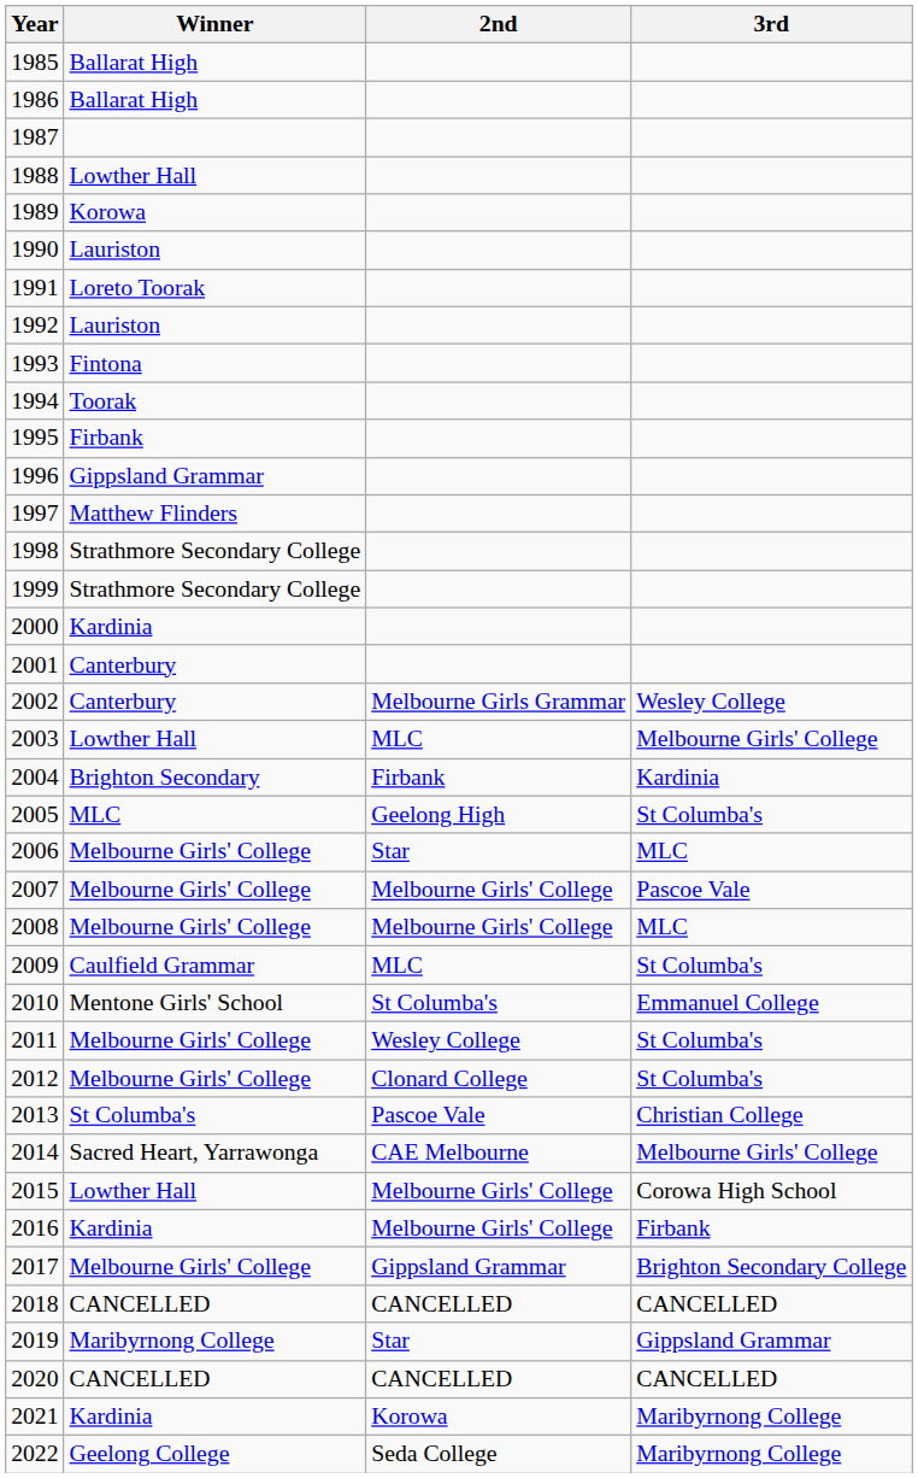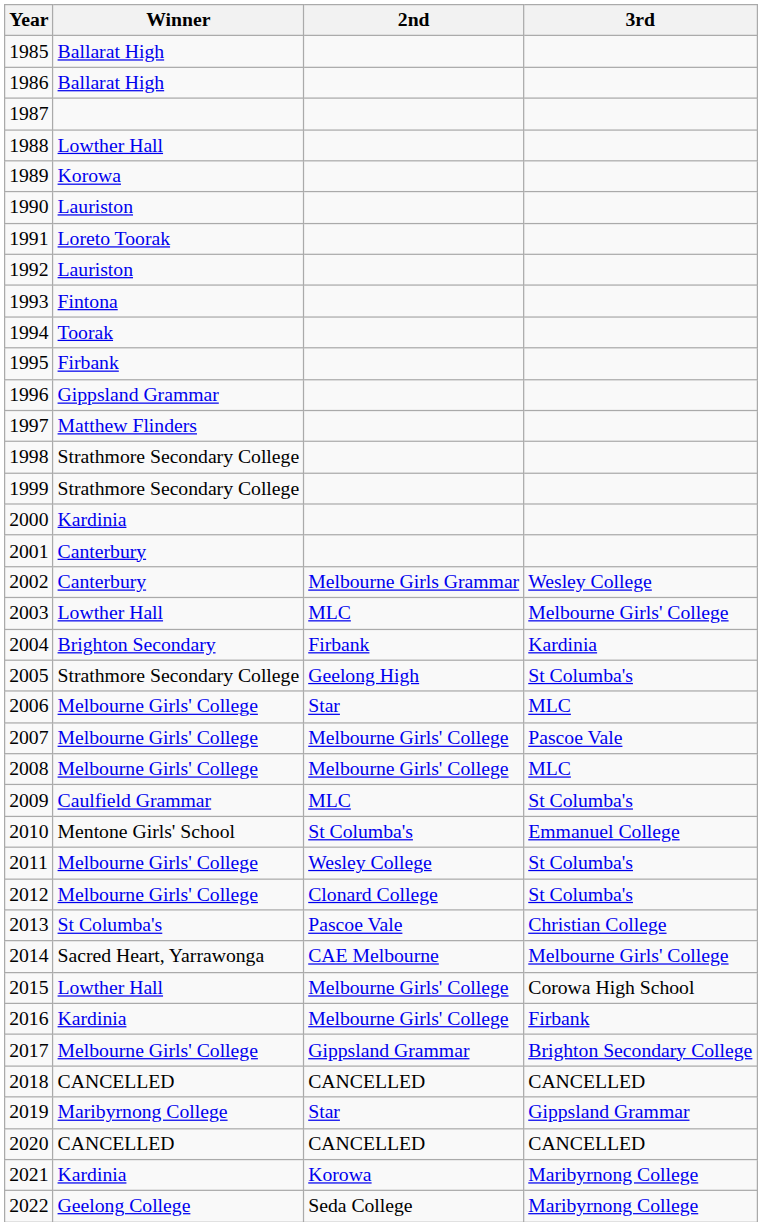 <table class="wikitable">
 <tr>
 <th>Year</th>
 <th>Winner</th>
 <th>2nd</th>
 <th>3rd</th>
 </tr>
 <tr>
 <td>1985</td>
 <td><a href='#'>Ballarat High</a></td>
 <td></td>
 <td></td>
 </tr>
 <tr>
 <td>1986</td>
 <td><a href='#'>Ballarat High</a></td>
 <td></td>
 <td></td>
 </tr>
 <tr>
 <td>1987</td>
 <td></td>
 <td></td>
 <td></td>
 </tr>
 <tr>
 <td>1988</td>
 <td><a href='#'>Lowther Hall</a></td>
 <td></td>
 <td></td>
 </tr>
 <tr>
 <td>1989</td>
 <td><a href='#'>Korowa</a></td>
 <td></td>
 <td></td>
 </tr>
 <tr>
 <td>1990</td>
 <td><a href='#'>Lauriston</a></td>
 <td></td>
 <td></td>
 </tr>
 <tr>
 <td>1991</td>
 <td><a href='#'>Loreto Toorak</a></td>
 <td></td>
 <td></td>
 </tr>
 <tr>
 <td>1992</td>
 <td><a href='#'>Lauriston</a></td>
 <td></td>
 <td></td>
 </tr>
 <tr>
 <td>1993</td>
 <td><a href='#'>Fintona</a></td>
 <td></td>
 <td></td>
 </tr>
 <tr>
 <td>1994</td>
 <td><a href='#'>Toorak</a></td>
 <td></td>
 <td></td>
 </tr>
 <tr>
 <td>1995</td>
 <td><a href='#'>Firbank</a></td>
 <td></td>
 <td></td>
 </tr>
 <tr>
 <td>1996</td>
 <td><a href='#'>Gippsland Grammar</a></td>
 <td></td>
 <td></td>
 </tr>
 <tr>
 <td>1997</td>
 <td><a href='#'>Matthew Flinders</a></td>
 <td></td>
 <td></td>
 </tr>
 <tr>
 <td>1998</td>
 <td>Strathmore Secondary College</td>
 <td></td>
 <td></td>
 </tr>
 <tr>
 <td>1999</td>
 <td>Strathmore Secondary College</td>
 <td></td>
 <td></td>
 </tr>
 <tr>
 <td>2000</td>
 <td><a href='#'>Kardinia</a></td>
 <td></td>
 <td></td>
 </tr>
 <tr>
 <td>2001</td>
 <td><a href='#'>Canterbury</a></td>
 <td></td>
 <td></td>
 </tr>
 <tr>
 <td>2002</td>
 <td><a href='#'>Canterbury</a></td>
 <td><a href='#'>Melbourne Girls Grammar</a></td>
 <td><a href='#'>Wesley College</a></td>
 </tr>
 <tr>
 <td>2003</td>
 <td><a href='#'>Lowther Hall</a></td>
 <td><a href='#'>MLC</a></td>
 <td><a href='#'>Melbourne Girls' College</a></td>
 </tr>
 <tr>
 <td>2004</td>
 <td><a href='#'>Brighton Secondary</a></td>
 <td><a href='#'>Firbank</a></td>
 <td><a href='#'>Kardinia</a></td>
 </tr>
 <tr>
 <td>2005</td>
-<td><a href='#'>MLC</a></td>
+<td>Strathmore Secondary College</td>
 <td><a href='#'>Geelong High</a></td>
 <td><a href='#'>St Columba's</a></td>
 </tr>
 <tr>
 <td>2006</td>
 <td><a href='#'>Melbourne Girls' College</a></td>
 <td><a href='#'>Star</a></td>
 <td><a href='#'>MLC</a></td>
 </tr>
 <tr>
 <td>2007</td>
 <td><a href='#'>Melbourne Girls' College</a></td>
 <td><a href='#'>Melbourne Girls' College</a></td>
 <td><a href='#'>Pascoe Vale</a></td>
 </tr>
 <tr>
 <td>2008</td>
 <td><a href='#'>Melbourne Girls' College</a></td>
 <td><a href='#'>Melbourne Girls' College</a></td>
 <td><a href='#'>MLC</a></td>
 </tr>
 <tr>
 <td>2009</td>
 <td><a href='#'>Caulfield Grammar</a></td>
 <td><a href='#'>MLC</a></td>
 <td><a href='#'>St Columba's</a></td>
 </tr>
 <tr>
 <td>2010</td>
 <td>Mentone Girls' School</td>
 <td><a href='#'>St Columba's</a></td>
 <td><a href='#'>Emmanuel College</a></td>
 </tr>
 <tr>
 <td>2011</td>
 <td><a href='#'>Melbourne Girls' College</a></td>
 <td><a href='#'>Wesley College</a></td>
 <td><a href='#'>St Columba's</a></td>
 </tr>
 <tr>
 <td>2012</td>
 <td><a href='#'>Melbourne Girls' College</a></td>
 <td><a href='#'>Clonard College</a></td>
 <td><a href='#'>St Columba's</a></td>
 </tr>
 <tr>
 <td>2013</td>
 <td><a href='#'>St Columba's</a></td>
 <td><a href='#'>Pascoe Vale</a></td>
 <td><a href='#'>Christian College</a></td>
 </tr>
 <tr>
 <td>2014</td>
 <td>Sacred Heart, Yarrawonga</td>
 <td><a href='#'>CAE Melbourne</a></td>
 <td><a href='#'>Melbourne Girls' College</a></td>
 </tr>
 <tr>
 <td>2015</td>
 <td><a href='#'>Lowther Hall</a></td>
 <td><a href='#'>Melbourne Girls' College</a></td>
 <td>Corowa High School</td>
 </tr>
 <tr>
 <td>2016</td>
 <td><a href='#'>Kardinia</a></td>
 <td><a href='#'>Melbourne Girls' College</a></td>
 <td><a href='#'>Firbank</a></td>
 </tr>
 <tr>
 <td>2017</td>
 <td><a href='#'>Melbourne Girls' College</a></td>
 <td><a href='#'>Gippsland Grammar</a></td>
 <td><a href='#'>Brighton Secondary College</a></td>
 </tr>
 <tr>
 <td>2018</td>
 <td>CANCELLED</td>
 <td>CANCELLED</td>
 <td>CANCELLED</td>
 </tr>
 <tr>
 <td>2019</td>
 <td><a href='#'>Maribyrnong College</a></td>
 <td><a href='#'>Star</a></td>
 <td><a href='#'>Gippsland Grammar</a></td>
 </tr>
 <tr>
 <td>2020</td>
 <td>CANCELLED</td>
 <td>CANCELLED</td>
 <td>CANCELLED</td>
 </tr>
 <tr>
 <td>2021</td>
 <td><a href='#'>Kardinia</a></td>
 <td><a href='#'>Korowa</a></td>
 <td><a href='#'>Maribyrnong College</a></td>
 </tr>
 <tr>
 <td>2022</td>
 <td><a href='#'>Geelong College</a></td>
 <td>Seda College</td>
 <td><a href='#'>Maribyrnong College</a></td>
 </tr>
 </table>
